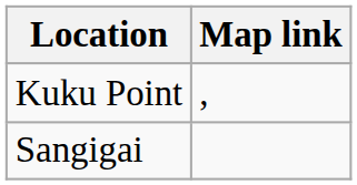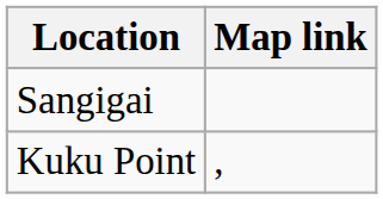 <table class="wikitable" style="float: right;" border="1">
 <tr>
 <th>Location</th>
 <th>Map link</th>
 </tr>
 <tr>
+<td>Sangigai</td>
+<td></td>
+</tr>
+<tr>
 <td>Kuku Point</td>
 <td>,</td>
 </tr>
-<tr>
-<td>Sangigai</td>
-<td></td>
-</tr>
 </table>
